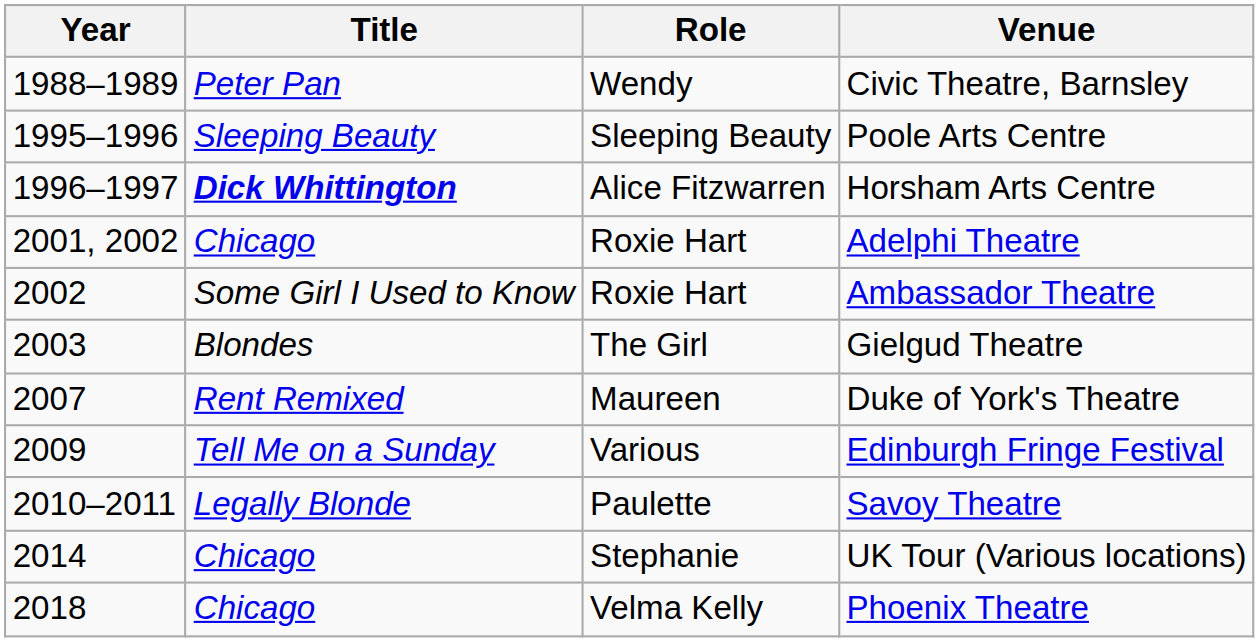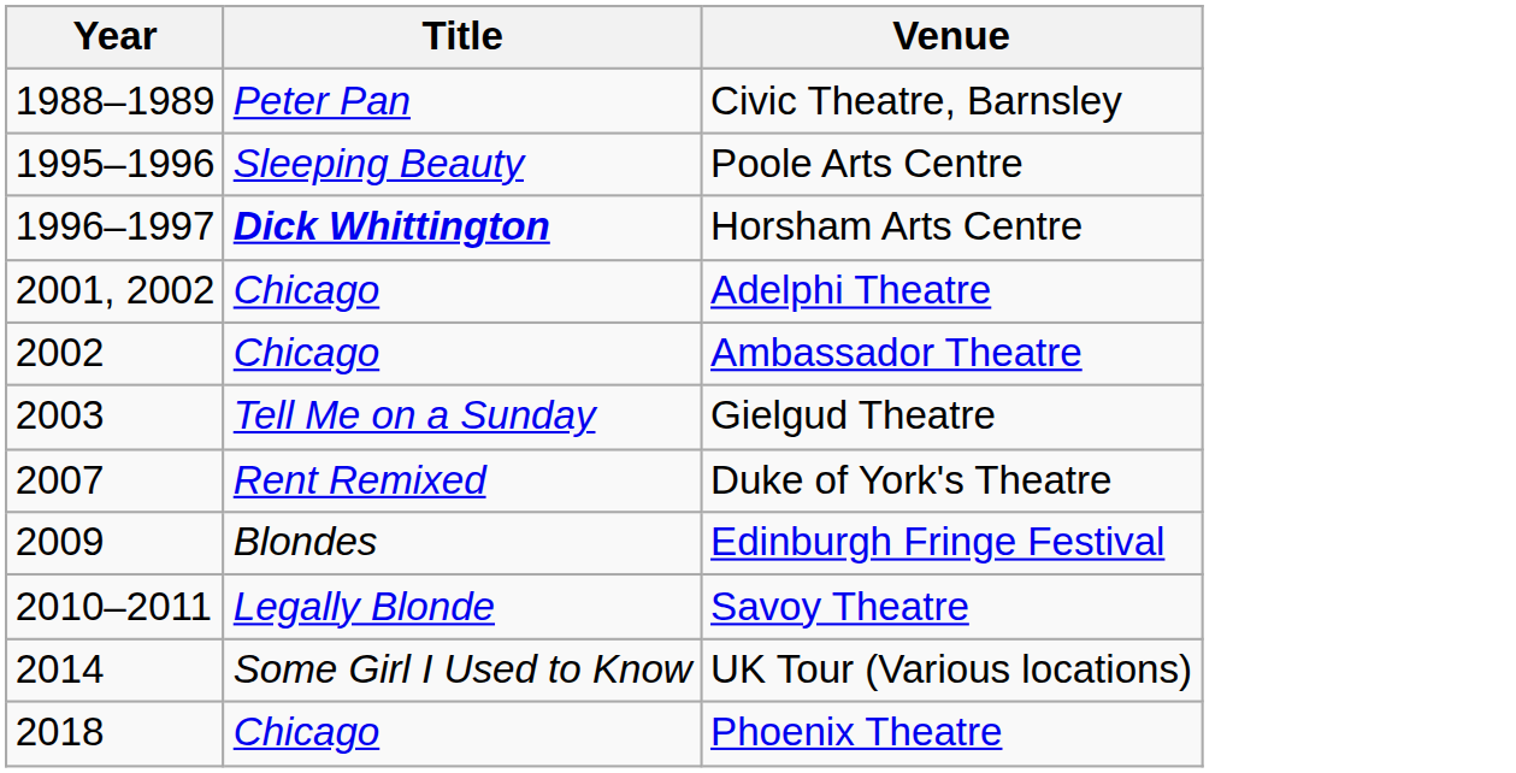 <table class="wikitable sortable">
 <tr>
 <th>Year</th>
 <th>Title</th>
-<th>Role</th>
 <th>Venue</th>
 </tr>
 <tr>
 <td>1988–1989</td>
 <td><em><a href='#'>Peter Pan</a></em></td>
-<td>Wendy</td>
 <td>Civic Theatre, Barnsley</td>
 </tr>
 <tr>
 <td>1995–1996</td>
 <td><em><a href='#'>Sleeping Beauty</a></em></td>
-<td>Sleeping Beauty</td>
 <td>Poole Arts Centre</td>
 </tr>
 <tr>
 <td>1996–1997</td>
 <td><strong><em><a href='#'>Dick Whittington</a></em></strong></td>
-<td>Alice Fitzwarren</td>
 <td>Horsham Arts Centre</td>
 </tr>
 <tr>
 <td>2001, 2002</td>
 <td><em><a href='#'>Chicago</a></em></td>
-<td>Roxie Hart</td>
 <td><a href='#'>Adelphi Theatre</a></td>
 </tr>
 <tr>
 <td>2002</td>
-<td><em>Some Girl I Used to Know</em></td>
-<td>Roxie Hart</td>
+<td><em><a href='#'>Chicago</a></em></td>
 <td><a href='#'>Ambassador Theatre</a></td>
 </tr>
 <tr>
 <td>2003</td>
-<td><em>Blondes</em></td>
-<td>The Girl</td>
+<td><em><a href='#'>Tell Me on a Sunday</a></em></td>
 <td>Gielgud Theatre</td>
 </tr>
 <tr>
 <td>2007</td>
 <td><em><a href='#'>Rent Remixed</a></em></td>
-<td>Maureen</td>
 <td>Duke of York's Theatre</td>
 </tr>
 <tr>
 <td>2009</td>
-<td><em><a href='#'>Tell Me on a Sunday</a></em></td>
-<td>Various</td>
+<td><em>Blondes</em></td>
 <td><a href='#'>Edinburgh Fringe Festival</a></td>
 </tr>
 <tr>
 <td>2010–2011</td>
 <td><em><a href='#'>Legally Blonde</a></em></td>
-<td>Paulette</td>
 <td><a href='#'>Savoy Theatre</a></td>
 </tr>
 <tr>
 <td>2014</td>
-<td><em><a href='#'>Chicago</a></em></td>
-<td>Stephanie</td>
+<td><em>Some Girl I Used to Know</em></td>
 <td>UK Tour (Various locations)</td>
 </tr>
 <tr>
 <td>2018</td>
 <td><em><a href='#'>Chicago</a></em></td>
-<td>Velma Kelly</td>
 <td><a href='#'>Phoenix Theatre</a></td>
 </tr>
 </table>
